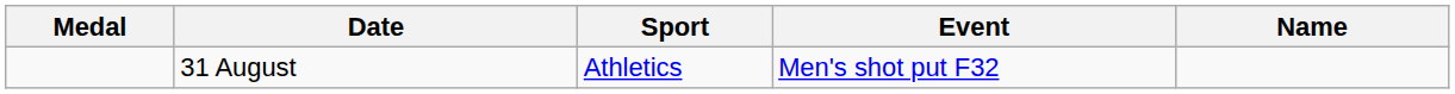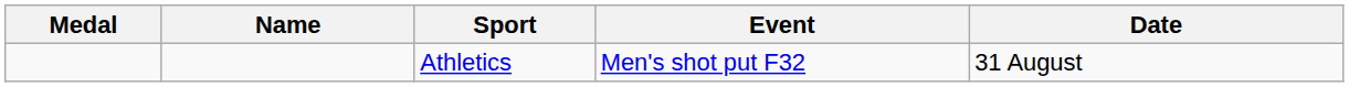 <table class="wikitable sortable" style="font-size:95%">
 <tr>
 <th style="width:6em">Medal</th>
-<th style="width:15em">Date</th>
+<th style="width:10em">Name</th>
 <th style="width:7em">Sport</th>
 <th style="width:15em">Event</th>
-<th style="width:10em">Name</th>
+<th style="width:15em">Date</th>
 </tr>
 <tr>
 <td></td>
-<td>31 August</td>
+<td></td>
 <td><a href='#'>Athletics</a></td>
 <td><a href='#'>Men's shot put F32</a></td>
-<td></td>
+<td>31 August</td>
 </tr>
 </table>
